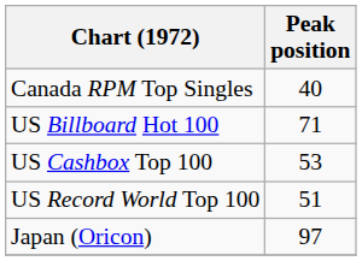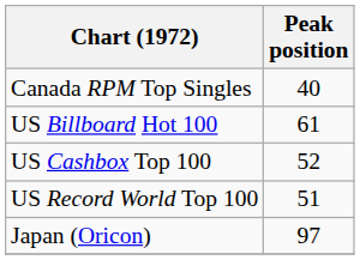 <table class="wikitable sortable">
 <tr>
 <th align="left">Chart (1972)</th>
 <th align="left">Peak<br>position</th>
 </tr>
 <tr>
 <td align="left">Canada <em>RPM</em> Top Singles</td>
 <td style="text-align:center;">40</td>
 </tr>
 <tr>
 <td align="left">US <em><a href='#'>Billboard</a></em> <a href='#'>Hot 100</a></td>
-<td style="text-align:center;">71</td>
+<td style="text-align:center;">61</td>
 </tr>
 <tr>
 <td align="left">US <em><a href='#'>Cashbox</a></em> Top 100</td>
-<td style="text-align:center;">53</td>
+<td style="text-align:center;">52</td>
 </tr>
 <tr>
 <td align="left">US <em>Record World</em> Top 100</td>
 <td style="text-align:center;">51</td>
 </tr>
 <tr>
 <td>Japan (<a href='#'>Oricon</a>)</td>
 <td align="center">97</td>
 </tr>
 <tr>
 </tr>
 </table>
